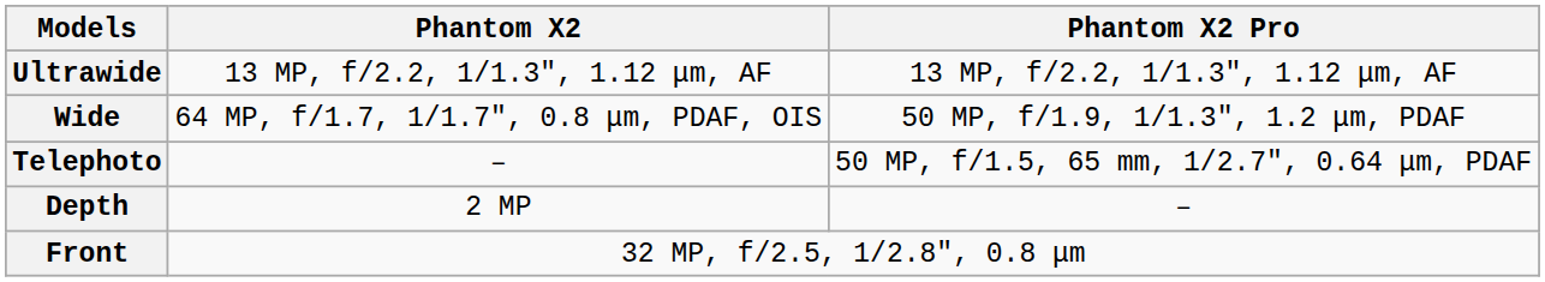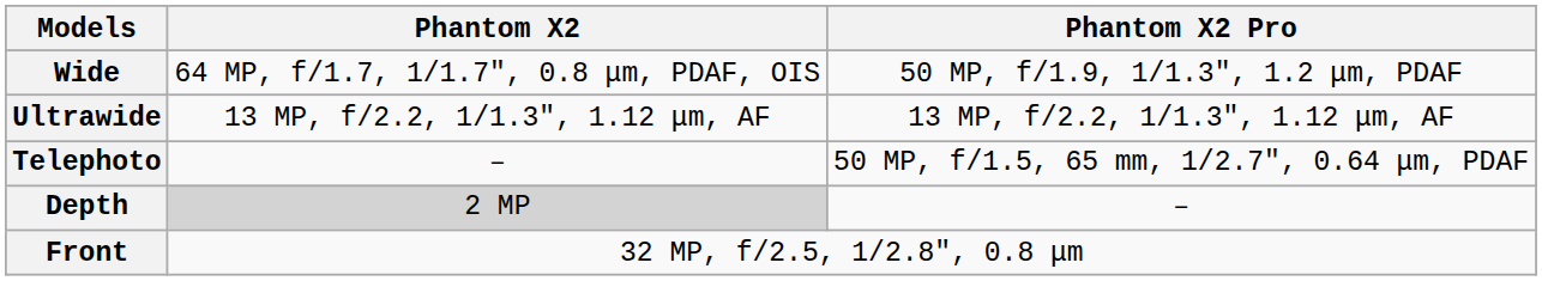 <table class="wikitable" style="text-align:center">
 <tr>
 <th>Models</th>
 <th>Phantom X2</th>
 <th>Phantom X2 Pro</th>
 </tr>
 <tr>
+<th>Wide</th>
+<td>64 MP, f/1.7, 1/1.7", 0.8 μm, PDAF, OIS</td>
+<td>50 MP, f/1.9, 1/1.3", 1.2 μm, PDAF</td>
+</tr>
+<tr>
 <th>Ultrawide</th>
 <td>13 MP, f/2.2, 1/1.3", 1.12 μm, AF</td>
 <td>13 MP, f/2.2, 1/1.3", 1.12 μm, AF</td>
-</tr>
-<tr>
-<th>Wide</th>
-<td>64 MP, f/1.7, 1/1.7", 0.8 μm, PDAF, OIS</td>
-<td>50 MP, f/1.9, 1/1.3", 1.2 μm, PDAF</td>
 </tr>
 <tr>
 <th>Telephoto</th>
 <td>–</td>
 <td>50 MP, f/1.5, 65 mm, 1/2.7", 0.64 μm, PDAF</td>
 </tr>
 <tr>
 <th>Depth</th>
-<td>2 MP</td>
+<td style="background: lightgrey;">2 MP</td>
 <td>–</td>
 </tr>
 <tr>
 <th>Front</th>
 <td colspan="2">32 MP, f/2.5, 1/2.8", 0.8 μm</td>
 </tr>
 </table>
